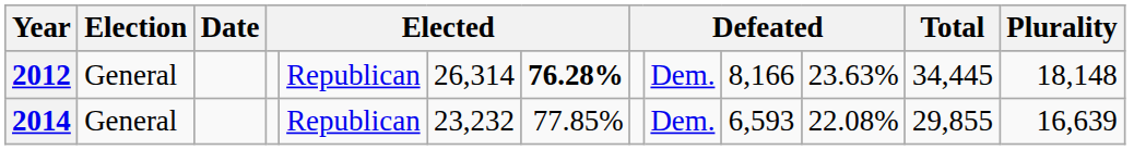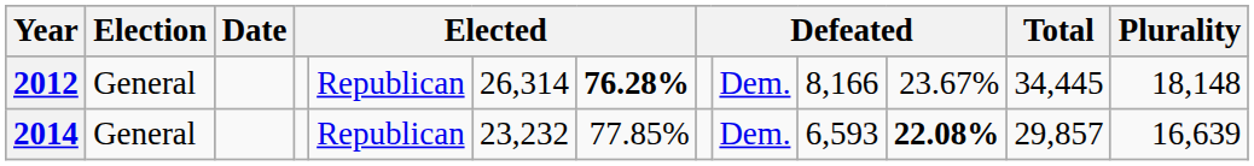 <table class=wikitable>
 <tr>
 <th>Year</th>
 <th>Election</th>
 <th>Date</th>
 <th ! colspan="4">Elected</th>
 <th ! colspan="4">Defeated</th>
 <th>Total</th>
 <th>Plurality</th>
 </tr>
 <tr>
 <th valign="top"><a href='#'>2012</a></th>
 <td valign="top">General</td>
 <td valign="top"></td>
 <td valign="top"></td>
 <td valign="top" ><a href='#'>Republican</a></td>
 <td valign="top" align="right">26,314</td>
 <td valign="top" align="right"><strong>76.28%</strong></td>
 <td valign="top"></td>
 <td valign="top" ><a href='#'>Dem.</a></td>
 <td valign="top" align="right">8,166</td>
-<td valign="top" align="right">23.63%</td>
+<td valign="top" align="right">23.67%</td>
 <td valign="top" align="right">34,445</td>
 <td valign="top" align="right">18,148</td>
 </tr>
 <tr>
 <th valign="top"><a href='#'>2014</a></th>
 <td valign="top">General</td>
 <td valign="top"></td>
 <td valign="top"></td>
 <td valign="top" ><a href='#'>Republican</a></td>
 <td valign="top" align="right">23,232</td>
 <td valign="top" align="right">77.85%</td>
 <td valign="top"></td>
 <td valign="top" ><a href='#'>Dem.</a></td>
 <td valign="top" align="right">6,593</td>
-<td valign="top" align="right">22.08%</td>
-<td valign="top" align="right">29,855</td>
+<td valign="top" align="right"><strong>22.08%</strong></td>
+<td valign="top" align="right">29,857</td>
 <td valign="top" align="right">16,639</td>
 </tr>
 </table>
